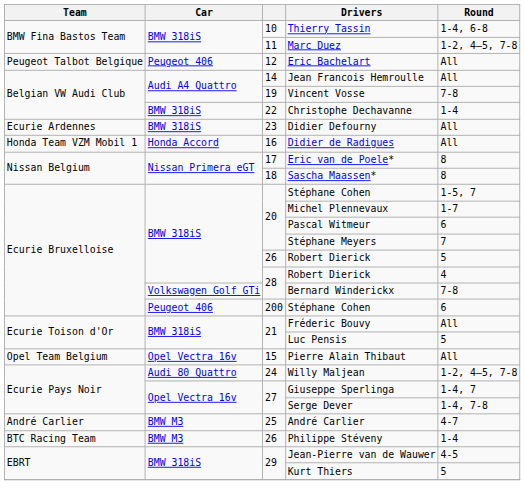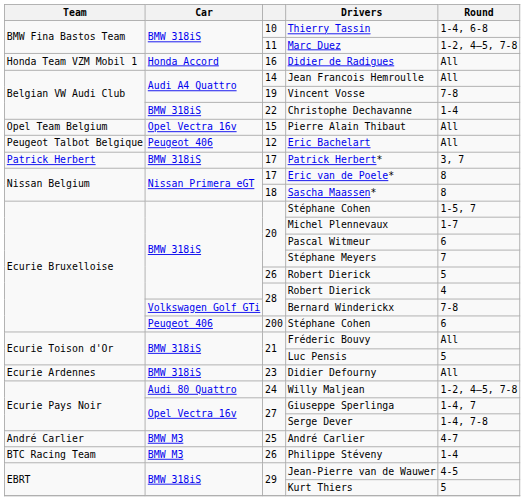 <table class="wikitable" style="font-size: 85%;">
 <tr>
 <th>Team</th>
 <th>Car</th>
 <th></th>
 <th>Drivers</th>
 <th>Round</th>
 </tr>
 <tr>
 <td rowspan=2> BMW Fina Bastos Team</td>
 <td rowspan=2><a href='#'>BMW 318iS</a></td>
 <td>10</td>
 <td> <a href='#'>Thierry Tassin</a></td>
 <td>1-4, 6-8</td>
 </tr>
 <tr>
 <td>11</td>
 <td> <a href='#'>Marc Duez</a></td>
 <td>1-2, 4–5, 7-8</td>
 </tr>
 <tr>
-<td> Peugeot Talbot Belgique</td>
-<td><a href='#'>Peugeot 406</a></td>
-<td>12</td>
-<td> <a href='#'>Eric Bachelart</a></td>
+<td> Honda Team VZM Mobil 1</td>
+<td><a href='#'>Honda Accord</a></td>
+<td>16</td>
+<td> <a href='#'>Didier de Radigues</a></td>
 <td>All</td>
 </tr>
 <tr>
 <td rowspan="3"> Belgian VW Audi Club</td>
 <td rowspan=2><a href='#'>Audi A4 Quattro</a></td>
 <td>14</td>
 <td> Jean Francois Hemroulle</td>
 <td>All</td>
 </tr>
 <tr>
 <td>19</td>
 <td> Vincent Vosse</td>
 <td>7-8</td>
 </tr>
 <tr>
 <td><a href='#'>BMW 318iS</a></td>
 <td>22</td>
 <td> Christophe Dechavanne</td>
 <td>1-4</td>
 </tr>
 <tr>
-<td> Ecurie Ardennes</td>
-<td><a href='#'>BMW 318iS</a></td>
-<td>23</td>
-<td> Didier Defourny</td>
+<td> Opel Team Belgium</td>
+<td><a href='#'>Opel Vectra 16v</a></td>
+<td>15</td>
+<td> Pierre Alain Thibaut</td>
 <td>All</td>
 </tr>
 <tr>
-<td> Honda Team VZM Mobil 1</td>
-<td><a href='#'>Honda Accord</a></td>
-<td>16</td>
-<td> <a href='#'>Didier de Radigues</a></td>
+<td> Peugeot Talbot Belgique</td>
+<td><a href='#'>Peugeot 406</a></td>
+<td>12</td>
+<td> <a href='#'>Eric Bachelart</a></td>
 <td>All</td>
+</tr>
+<tr>
+<td> <a href='#'>Patrick Herbert</a></td>
+<td><a href='#'>BMW 318iS</a></td>
+<td>17</td>
+<td> <a href='#'>Patrick Herbert</a>*</td>
+<td>3, 7</td>
 </tr>
 <tr>
 <td rowspan=2> Nissan Belgium</td>
 <td rowspan=2><a href='#'>Nissan Primera eGT</a></td>
 <td>17</td>
 <td> <a href='#'>Eric van de Poele</a>*</td>
 <td>8</td>
 </tr>
 <tr>
 <td>18</td>
 <td> <a href='#'>Sascha Maassen</a>*</td>
 <td>8</td>
 </tr>
 <tr>
 <td rowspan="8"> Ecurie Bruxelloise</td>
 <td rowspan="6"><a href='#'>BMW 318iS</a></td>
 <td rowspan="4">20</td>
 <td> Stéphane Cohen</td>
 <td>1-5, 7</td>
 </tr>
 <tr>
 <td> Michel Plennevaux</td>
 <td>1-7</td>
 </tr>
 <tr>
 <td> Pascal Witmeur</td>
 <td>6</td>
 </tr>
 <tr>
 <td> Stéphane Meyers</td>
 <td>7</td>
 </tr>
 <tr>
 <td>26</td>
 <td> Robert Dierick</td>
 <td>5</td>
 </tr>
 <tr>
 <td rowspan="2">28</td>
 <td> Robert Dierick</td>
 <td>4</td>
 </tr>
 <tr>
 <td><a href='#'>Volkswagen Golf GTi</a></td>
 <td> Bernard Winderickx</td>
 <td>7-8</td>
 </tr>
 <tr>
 <td><a href='#'>Peugeot 406</a></td>
 <td>200</td>
 <td> Stéphane Cohen</td>
 <td>6</td>
 </tr>
 <tr>
 <td rowspan="2"> Ecurie Toison d'Or</td>
 <td rowspan="2"><a href='#'>BMW 318iS</a></td>
 <td rowspan="2">21</td>
 <td> Fréderic Bouvy</td>
 <td>All</td>
 </tr>
 <tr>
 <td> Luc Pensis</td>
 <td>5</td>
 </tr>
 <tr>
-<td> Opel Team Belgium</td>
-<td><a href='#'>Opel Vectra 16v</a></td>
-<td>15</td>
-<td> Pierre Alain Thibaut</td>
+<td> Ecurie Ardennes</td>
+<td><a href='#'>BMW 318iS</a></td>
+<td>23</td>
+<td> Didier Defourny</td>
 <td>All</td>
 </tr>
 <tr>
 <td rowspan="3"> Ecurie Pays Noir</td>
 <td><a href='#'>Audi 80 Quattro</a></td>
 <td>24</td>
 <td> Willy Maljean</td>
 <td>1-2, 4–5, 7-8</td>
 </tr>
 <tr>
 <td rowspan="2"><a href='#'>Opel Vectra 16v</a></td>
 <td rowspan="2">27</td>
 <td> Giuseppe Sperlinga</td>
 <td>1-4, 7</td>
 </tr>
 <tr>
 <td> Serge Dever</td>
 <td>1-4, 7-8</td>
 </tr>
 <tr>
 <td> André Carlier</td>
 <td><a href='#'>BMW M3</a></td>
 <td>25</td>
 <td> André Carlier</td>
 <td>4-7</td>
 </tr>
 <tr>
 <td> BTC Racing Team</td>
 <td><a href='#'>BMW M3</a></td>
 <td>26</td>
 <td> Philippe Stéveny</td>
 <td>1-4</td>
 </tr>
 <tr>
 <td rowspan="2"> EBRT</td>
 <td rowspan="2"><a href='#'>BMW 318iS</a></td>
 <td rowspan="2">29</td>
 <td> Jean-Pierre van de Wauwer</td>
 <td>4-5</td>
 </tr>
 <tr>
 <td> Kurt Thiers</td>
 <td>5</td>
 </tr>
 <tr>
 </tr>
 </table>
